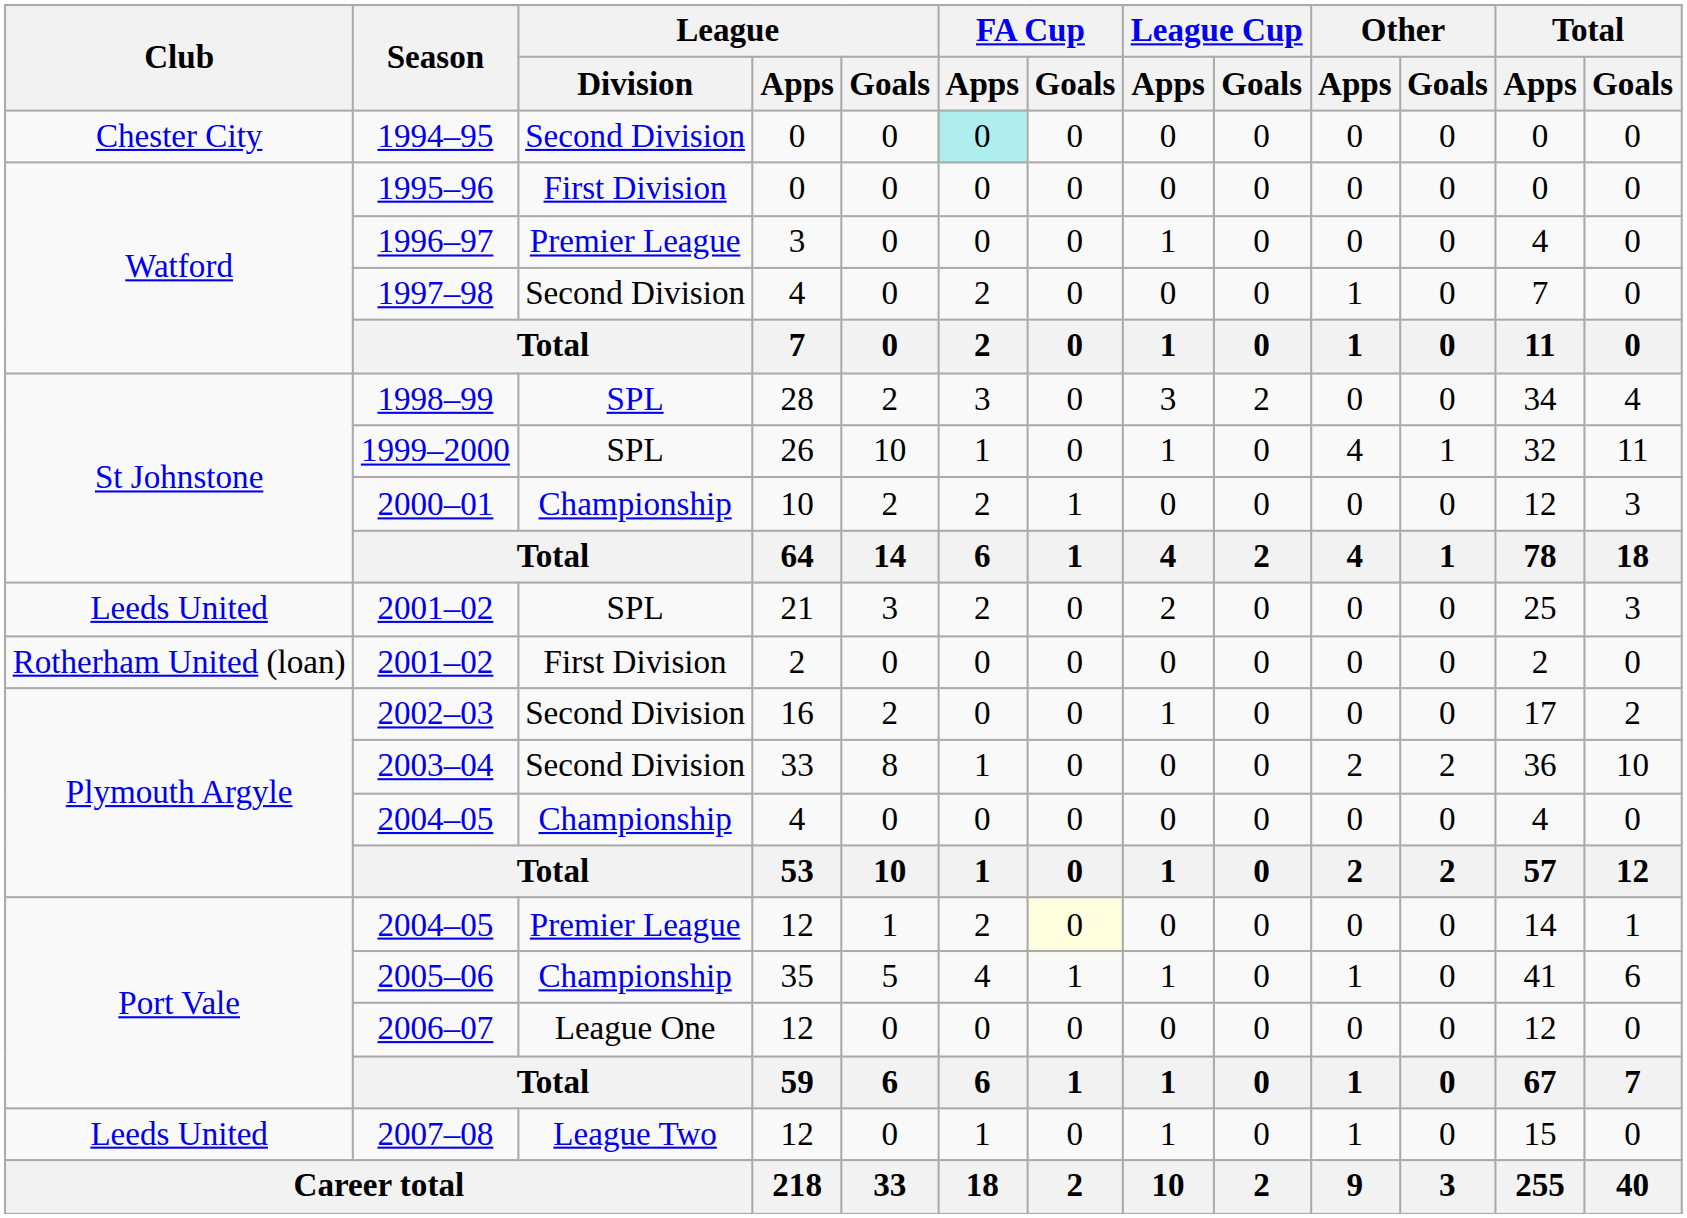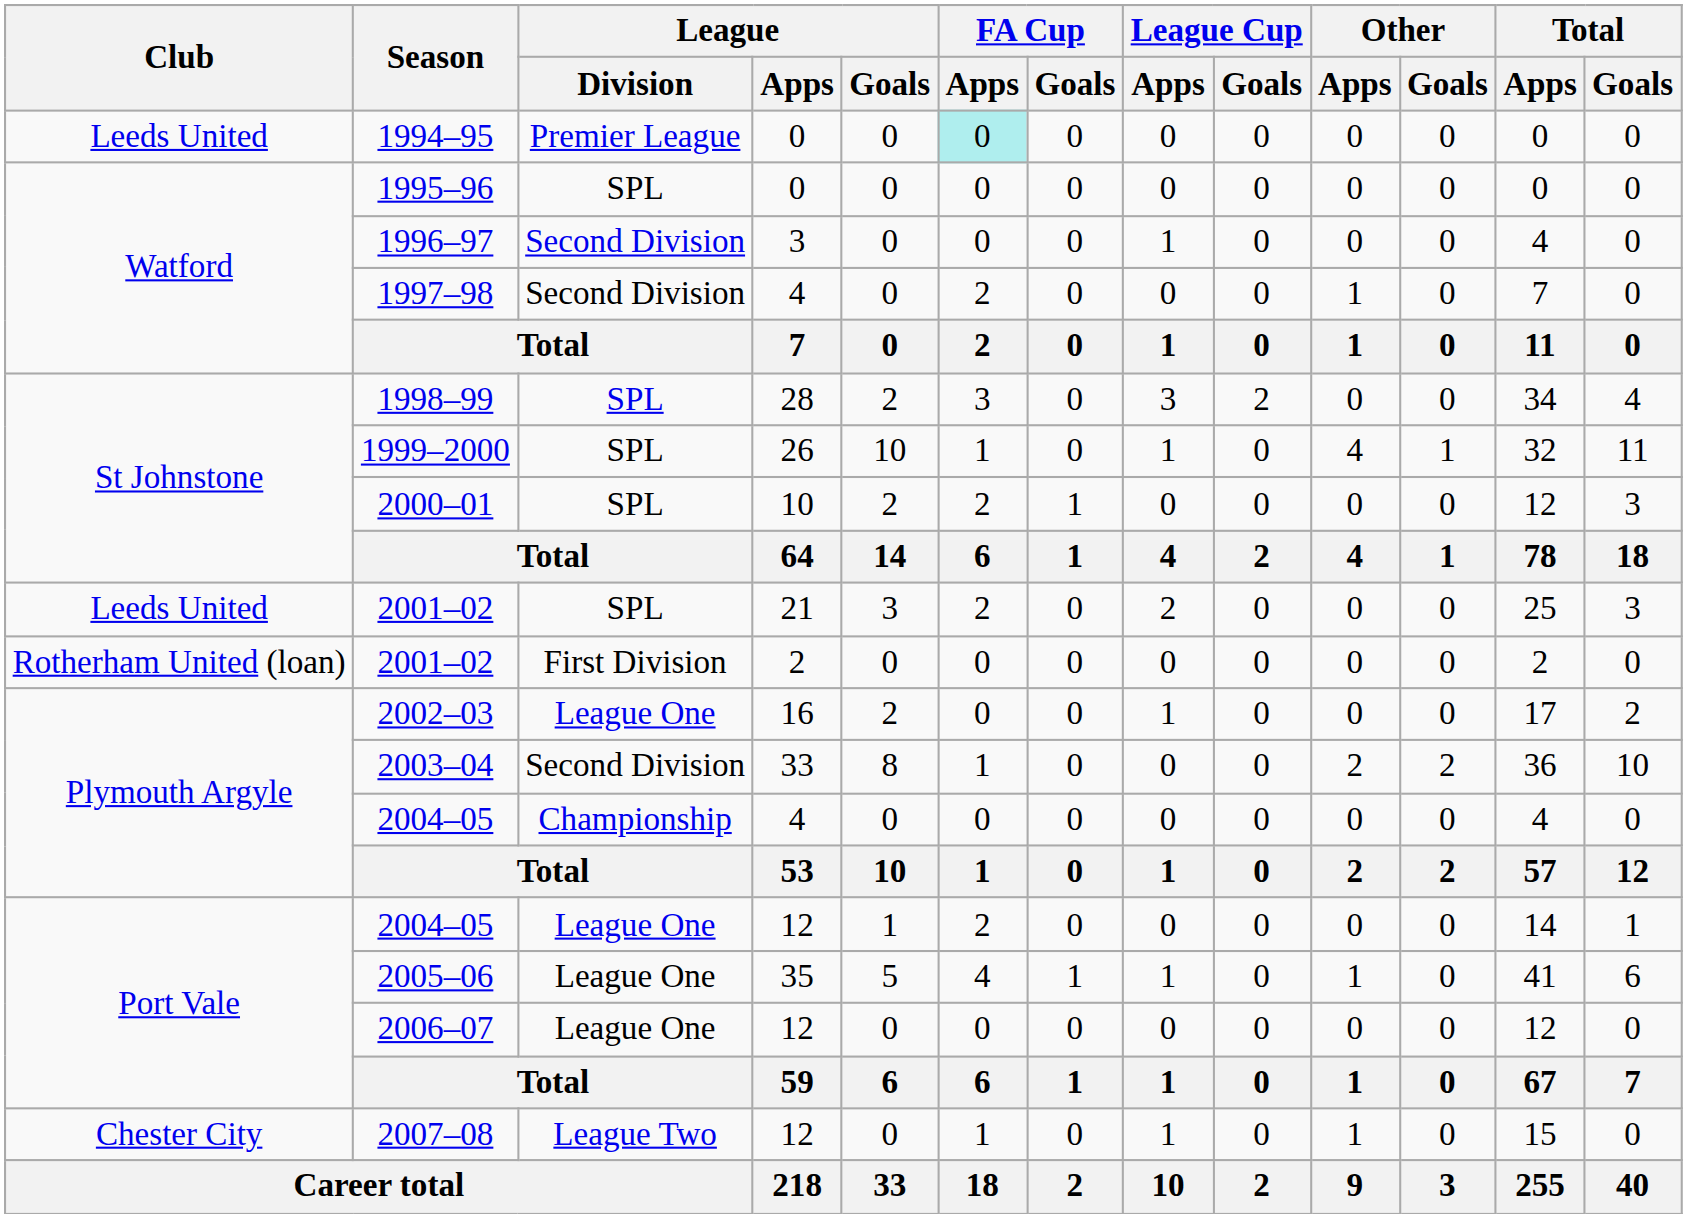 <table class="wikitable" style="text-align:center">
 <tr>
 <th rowspan="2">Club</th>
 <th rowspan="2">Season</th>
 <th colspan="3">League</th>
 <th colspan="2"><a href='#'>FA Cup</a></th>
 <th colspan="2"><a href='#'>League Cup</a></th>
 <th colspan="2">Other</th>
 <th colspan="2">Total</th>
 </tr>
 <tr>
 <th>Division</th>
 <th>Apps</th>
 <th>Goals</th>
 <th>Apps</th>
 <th>Goals</th>
 <th>Apps</th>
 <th>Goals</th>
 <th>Apps</th>
 <th>Goals</th>
 <th>Apps</th>
 <th>Goals</th>
 </tr>
 <tr>
-<td><a href='#'>Chester City</a></td>
+<td><a href='#'>Leeds United</a></td>
 <td><a href='#'>1994–95</a></td>
-<td><a href='#'>Second Division</a></td>
+<td><a href='#'>Premier League</a></td>
 <td>0</td>
 <td>0</td>
 <td style="background: paleturquoise;">0</td>
 <td>0</td>
 <td>0</td>
 <td>0</td>
 <td>0</td>
 <td>0</td>
 <td>0</td>
 <td>0</td>
 </tr>
 <tr>
 <td rowspan="4"><a href='#'>Watford</a></td>
 <td><a href='#'>1995–96</a></td>
-<td><a href='#'>First Division</a></td>
+<td>SPL</td>
 <td>0</td>
 <td>0</td>
 <td>0</td>
 <td>0</td>
 <td>0</td>
 <td>0</td>
 <td>0</td>
 <td>0</td>
 <td>0</td>
 <td>0</td>
 </tr>
 <tr>
 <td><a href='#'>1996–97</a></td>
-<td><a href='#'>Premier League</a></td>
+<td><a href='#'>Second Division</a></td>
 <td>3</td>
 <td>0</td>
 <td>0</td>
 <td>0</td>
 <td>1</td>
 <td>0</td>
 <td>0</td>
 <td>0</td>
 <td>4</td>
 <td>0</td>
 </tr>
 <tr>
 <td><a href='#'>1997–98</a></td>
 <td>Second Division</td>
 <td>4</td>
 <td>0</td>
 <td>2</td>
 <td>0</td>
 <td>0</td>
 <td>0</td>
 <td>1</td>
 <td>0</td>
 <td>7</td>
 <td>0</td>
 </tr>
 <tr>
 <th colspan="2">Total</th>
 <th>7</th>
 <th>0</th>
 <th>2</th>
 <th>0</th>
 <th>1</th>
 <th>0</th>
 <th>1</th>
 <th>0</th>
 <th>11</th>
 <th>0</th>
 </tr>
 <tr>
 <td rowspan="4"><a href='#'>St Johnstone</a></td>
 <td><a href='#'>1998–99</a></td>
 <td><a href='#'>SPL</a></td>
 <td>28</td>
 <td>2</td>
 <td>3</td>
 <td>0</td>
 <td>3</td>
 <td>2</td>
 <td>0</td>
 <td>0</td>
 <td>34</td>
 <td>4</td>
 </tr>
 <tr>
 <td><a href='#'>1999–2000</a></td>
 <td>SPL</td>
 <td>26</td>
 <td>10</td>
 <td>1</td>
 <td>0</td>
 <td>1</td>
 <td>0</td>
 <td>4</td>
 <td>1</td>
 <td>32</td>
 <td>11</td>
 </tr>
 <tr>
 <td><a href='#'>2000–01</a></td>
-<td><a href='#'>Championship</a></td>
+<td>SPL</td>
 <td>10</td>
 <td>2</td>
 <td>2</td>
 <td>1</td>
 <td>0</td>
 <td>0</td>
 <td>0</td>
 <td>0</td>
 <td>12</td>
 <td>3</td>
 </tr>
 <tr>
 <th colspan="2">Total</th>
 <th>64</th>
 <th>14</th>
 <th>6</th>
 <th>1</th>
 <th>4</th>
 <th>2</th>
 <th>4</th>
 <th>1</th>
 <th>78</th>
 <th>18</th>
 </tr>
 <tr>
 <td><a href='#'>Leeds United</a></td>
 <td><a href='#'>2001–02</a></td>
 <td>SPL</td>
 <td>21</td>
 <td>3</td>
 <td>2</td>
 <td>0</td>
 <td>2</td>
 <td>0</td>
 <td>0</td>
 <td>0</td>
 <td>25</td>
 <td>3</td>
 </tr>
 <tr>
 <td><a href='#'>Rotherham United</a> (loan)</td>
 <td><a href='#'>2001–02</a></td>
 <td>First Division</td>
 <td>2</td>
 <td>0</td>
 <td>0</td>
 <td>0</td>
 <td>0</td>
 <td>0</td>
 <td>0</td>
 <td>0</td>
 <td>2</td>
 <td>0</td>
 </tr>
 <tr>
 <td rowspan="4"><a href='#'>Plymouth Argyle</a></td>
 <td><a href='#'>2002–03</a></td>
-<td>Second Division</td>
+<td><a href='#'>League One</a></td>
 <td>16</td>
 <td>2</td>
 <td>0</td>
 <td>0</td>
 <td>1</td>
 <td>0</td>
 <td>0</td>
 <td>0</td>
 <td>17</td>
 <td>2</td>
 </tr>
 <tr>
 <td><a href='#'>2003–04</a></td>
 <td>Second Division</td>
 <td>33</td>
 <td>8</td>
 <td>1</td>
 <td>0</td>
 <td>0</td>
 <td>0</td>
 <td>2</td>
 <td>2</td>
 <td>36</td>
 <td>10</td>
 </tr>
 <tr>
 <td><a href='#'>2004–05</a></td>
 <td><a href='#'>Championship</a></td>
 <td>4</td>
 <td>0</td>
 <td>0</td>
 <td>0</td>
 <td>0</td>
 <td>0</td>
 <td>0</td>
 <td>0</td>
 <td>4</td>
 <td>0</td>
 </tr>
 <tr>
 <th colspan="2">Total</th>
 <th>53</th>
 <th>10</th>
 <th>1</th>
 <th>0</th>
 <th>1</th>
 <th>0</th>
 <th>2</th>
 <th>2</th>
 <th>57</th>
 <th>12</th>
 </tr>
 <tr>
 <td rowspan="4"><a href='#'>Port Vale</a></td>
 <td><a href='#'>2004–05</a></td>
-<td><a href='#'>Premier League</a></td>
+<td><a href='#'>League One</a></td>
 <td>12</td>
 <td>1</td>
 <td>2</td>
-<td style="background: lightyellow;">0</td>
+<td>0</td>
 <td>0</td>
 <td>0</td>
 <td>0</td>
 <td>0</td>
 <td>14</td>
 <td>1</td>
 </tr>
 <tr>
 <td><a href='#'>2005–06</a></td>
-<td><a href='#'>Championship</a></td>
+<td>League One</td>
 <td>35</td>
 <td>5</td>
 <td>4</td>
 <td>1</td>
 <td>1</td>
 <td>0</td>
 <td>1</td>
 <td>0</td>
 <td>41</td>
 <td>6</td>
 </tr>
 <tr>
 <td><a href='#'>2006–07</a></td>
 <td>League One</td>
 <td>12</td>
 <td>0</td>
 <td>0</td>
 <td>0</td>
 <td>0</td>
 <td>0</td>
 <td>0</td>
 <td>0</td>
 <td>12</td>
 <td>0</td>
 </tr>
 <tr>
 <th colspan="2">Total</th>
 <th>59</th>
 <th>6</th>
 <th>6</th>
 <th>1</th>
 <th>1</th>
 <th>0</th>
 <th>1</th>
 <th>0</th>
 <th>67</th>
 <th>7</th>
 </tr>
 <tr>
-<td><a href='#'>Leeds United</a></td>
+<td><a href='#'>Chester City</a></td>
 <td><a href='#'>2007–08</a></td>
 <td><a href='#'>League Two</a></td>
 <td>12</td>
 <td>0</td>
 <td>1</td>
 <td>0</td>
 <td>1</td>
 <td>0</td>
 <td>1</td>
 <td>0</td>
 <td>15</td>
 <td>0</td>
 </tr>
 <tr>
 <th colspan="3">Career total</th>
 <th>218</th>
 <th>33</th>
 <th>18</th>
 <th>2</th>
 <th>10</th>
 <th>2</th>
 <th>9</th>
 <th>3</th>
 <th>255</th>
 <th>40</th>
 </tr>
 </table>
